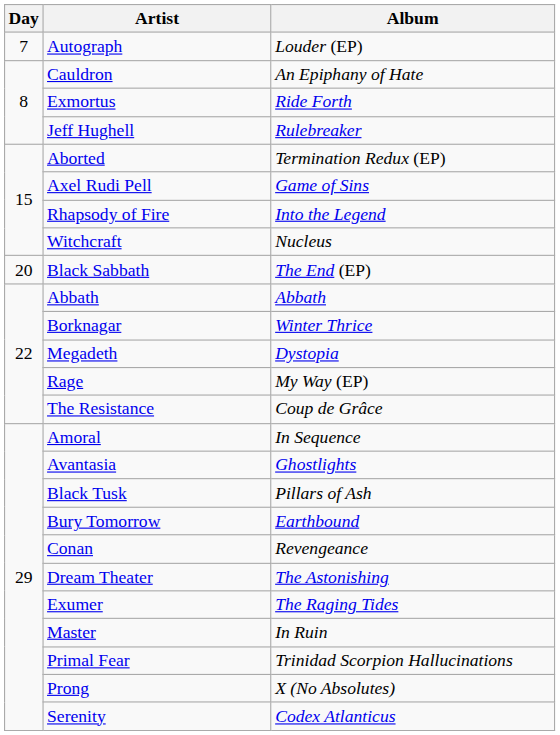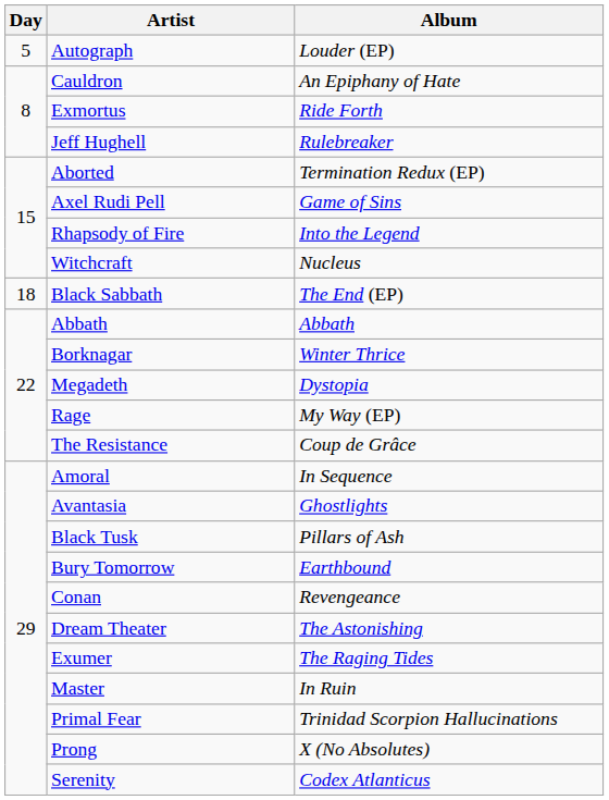 <table class="wikitable">
 <tr>
 <th style="width:20px;">Day</th>
 <th style="width:200px;">Artist</th>
 <th style="width:250px;">Album</th>
 </tr>
 <tr>
-<td style="text-align:center;">7</td>
+<td style="text-align:center;">5</td>
 <td><a href='#'>Autograph</a></td>
 <td><em>Louder</em> (EP)</td>
 </tr>
 <tr>
 <td style="text-align:center;" rowspan="3">8</td>
 <td><a href='#'>Cauldron</a></td>
 <td><em>An Epiphany of Hate</em></td>
 </tr>
 <tr>
 <td><a href='#'>Exmortus</a></td>
 <td><em><a href='#'>Ride Forth</a></em></td>
 </tr>
 <tr>
 <td><a href='#'>Jeff Hughell</a></td>
 <td><em><a href='#'>Rulebreaker</a></em></td>
 </tr>
 <tr>
 <td style="text-align:center;" rowspan="4">15</td>
 <td><a href='#'>Aborted</a></td>
 <td><em>Termination Redux</em> (EP)</td>
 </tr>
 <tr>
 <td><a href='#'>Axel Rudi Pell</a></td>
 <td><em><a href='#'>Game of Sins</a></em></td>
 </tr>
 <tr>
 <td><a href='#'>Rhapsody of Fire</a></td>
 <td><em><a href='#'>Into the Legend</a></em></td>
 </tr>
 <tr>
 <td><a href='#'>Witchcraft</a></td>
 <td><em>Nucleus</em></td>
 </tr>
 <tr>
-<td style="text-align:center;">20</td>
+<td style="text-align:center;">18</td>
 <td><a href='#'>Black Sabbath</a></td>
 <td><em><a href='#'>The End</a></em> (EP)</td>
 </tr>
 <tr>
 <td style="text-align:center;" rowspan="5">22</td>
 <td><a href='#'>Abbath</a></td>
 <td><em><a href='#'>Abbath</a></em></td>
 </tr>
 <tr>
 <td><a href='#'>Borknagar</a></td>
 <td><em><a href='#'>Winter Thrice</a></em></td>
 </tr>
 <tr>
 <td><a href='#'>Megadeth</a></td>
 <td><em><a href='#'>Dystopia</a></em></td>
 </tr>
 <tr>
 <td><a href='#'>Rage</a></td>
 <td><em>My Way</em> (EP)</td>
 </tr>
 <tr>
 <td><a href='#'>The Resistance</a></td>
 <td><em>Coup de Grâce</em></td>
 </tr>
 <tr>
 <td style="text-align:center;" rowspan="11">29</td>
 <td><a href='#'>Amoral</a></td>
 <td><em>In Sequence</em></td>
 </tr>
 <tr>
 <td><a href='#'>Avantasia</a></td>
 <td><em><a href='#'>Ghostlights</a></em></td>
 </tr>
 <tr>
 <td><a href='#'>Black Tusk</a></td>
 <td><em>Pillars of Ash</em></td>
 </tr>
 <tr>
 <td><a href='#'>Bury Tomorrow</a></td>
 <td><em><a href='#'>Earthbound</a></em></td>
 </tr>
 <tr>
 <td><a href='#'>Conan</a></td>
 <td><em>Revengeance</em></td>
 </tr>
 <tr>
 <td><a href='#'>Dream Theater</a></td>
 <td><em><a href='#'>The Astonishing</a></em></td>
 </tr>
 <tr>
 <td><a href='#'>Exumer</a></td>
 <td><em><a href='#'>The Raging Tides</a></em></td>
 </tr>
 <tr>
 <td><a href='#'>Master</a></td>
 <td><em>In Ruin</em></td>
 </tr>
 <tr>
 <td><a href='#'>Primal Fear</a></td>
 <td><em>Trinidad Scorpion Hallucinations</em></td>
 </tr>
 <tr>
 <td><a href='#'>Prong</a></td>
 <td><em>X (No Absolutes)</em></td>
 </tr>
 <tr>
 <td><a href='#'>Serenity</a></td>
 <td><em><a href='#'>Codex Atlanticus</a></em></td>
 </tr>
 </table>
